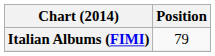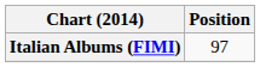 <table class="wikitable sortable plainrowheaders" style="text-align:center;">
 <tr>
 <th>Chart (2014)</th>
 <th>Position</th>
 </tr>
 <tr>
 <th scope="row">Italian Albums (<a href='#'>FIMI</a>)</th>
-<td>79</td>
+<td>97</td>
 </tr>
 <tr>
 </tr>
 </table>
